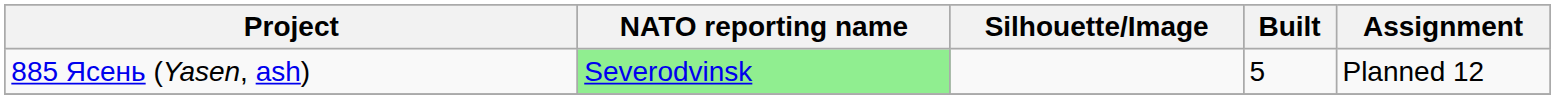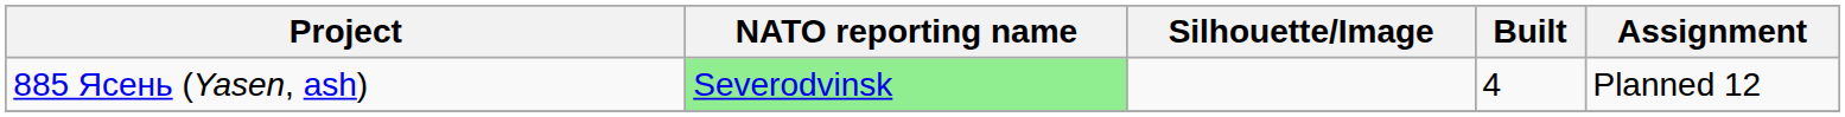 <table class="wikitable" style="width:100%">
 <tr>
 <th style="width: 20em">Project</th>
 <th>NATO reporting name</th>
 <th>Silhouette/Image</th>
 <th>Built</th>
 <th>Assignment</th>
 </tr>
 <tr>
 <td><a href='#'>885 Ясень</a> (<em>Yasen</em>, <a href='#'>ash</a>)</td>
 <td style="background: lightgreen;"><a href='#'>Severodvinsk</a></td>
 <td></td>
-<td>5</td>
+<td>4</td>
 <td>Planned 12</td>
 </tr>
 <tr>
 </tr>
 </table>
